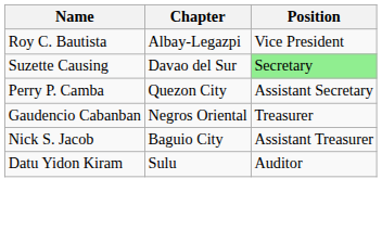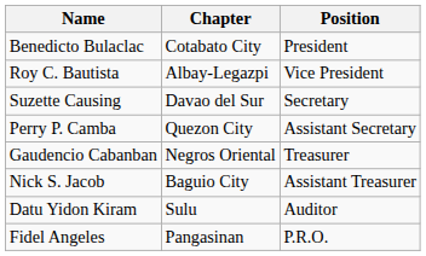 <table class="wikitable">
 <tr>
 <th>Name</th>
 <th>Chapter</th>
 <th>Position</th>
+</tr>
+<tr>
+<td>Benedicto Bulaclac</td>
+<td>Cotabato City</td>
+<td>President</td>
 </tr>
 <tr>
 <td>Roy C. Bautista</td>
 <td>Albay-Legazpi</td>
 <td>Vice President</td>
 </tr>
 <tr>
 <td>Suzette Causing</td>
 <td>Davao del Sur</td>
-<td style="background: lightgreen;">Secretary</td>
+<td>Secretary</td>
 </tr>
 <tr>
 <td>Perry P. Camba</td>
 <td>Quezon City</td>
 <td>Assistant Secretary</td>
 </tr>
 <tr>
 <td>Gaudencio Cabanban</td>
 <td>Negros Oriental</td>
 <td>Treasurer</td>
 </tr>
 <tr>
 <td>Nick S. Jacob</td>
 <td>Baguio City</td>
 <td>Assistant Treasurer</td>
 </tr>
 <tr>
 <td>Datu Yidon Kiram</td>
 <td>Sulu</td>
 <td>Auditor</td>
 </tr>
+<tr>
+<td>Fidel Angeles</td>
+<td>Pangasinan</td>
+<td>P.R.O.</td>
+</tr>
 </table>
